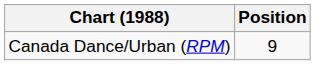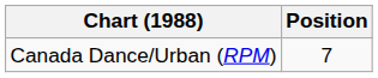 <table class="wikitable sortable">
 <tr>
 <th align="left">Chart (1988)</th>
 <th align="center">Position</th>
 </tr>
 <tr>
 <td>Canada Dance/Urban (<em><a href='#'>RPM</a></em>)</td>
-<td align="center">9</td>
+<td align="center">7</td>
 </tr>
 </table>
